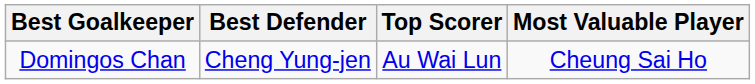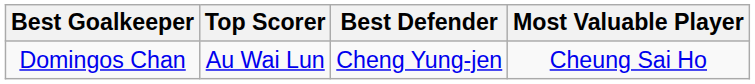 <table class="wikitable" style="margin: 0 auto;">
 <tr>
 <th><strong>Best Goalkeeper</strong></th>
+<th><strong>Top Scorer</strong></th>
 <th><strong>Best Defender</strong></th>
-<th><strong>Top Scorer</strong></th>
 <th><strong>Most Valuable Player</strong></th>
 </tr>
 <tr>
 <td align=center> <a href='#'>Domingos Chan</a></td>
+<td align=center> <a href='#'>Au Wai Lun</a></td>
 <td align=center> <a href='#'>Cheng Yung-jen</a></td>
-<td align=center> <a href='#'>Au Wai Lun</a></td>
 <td align=center> <a href='#'>Cheung Sai Ho</a></td>
 </tr>
 </table>
